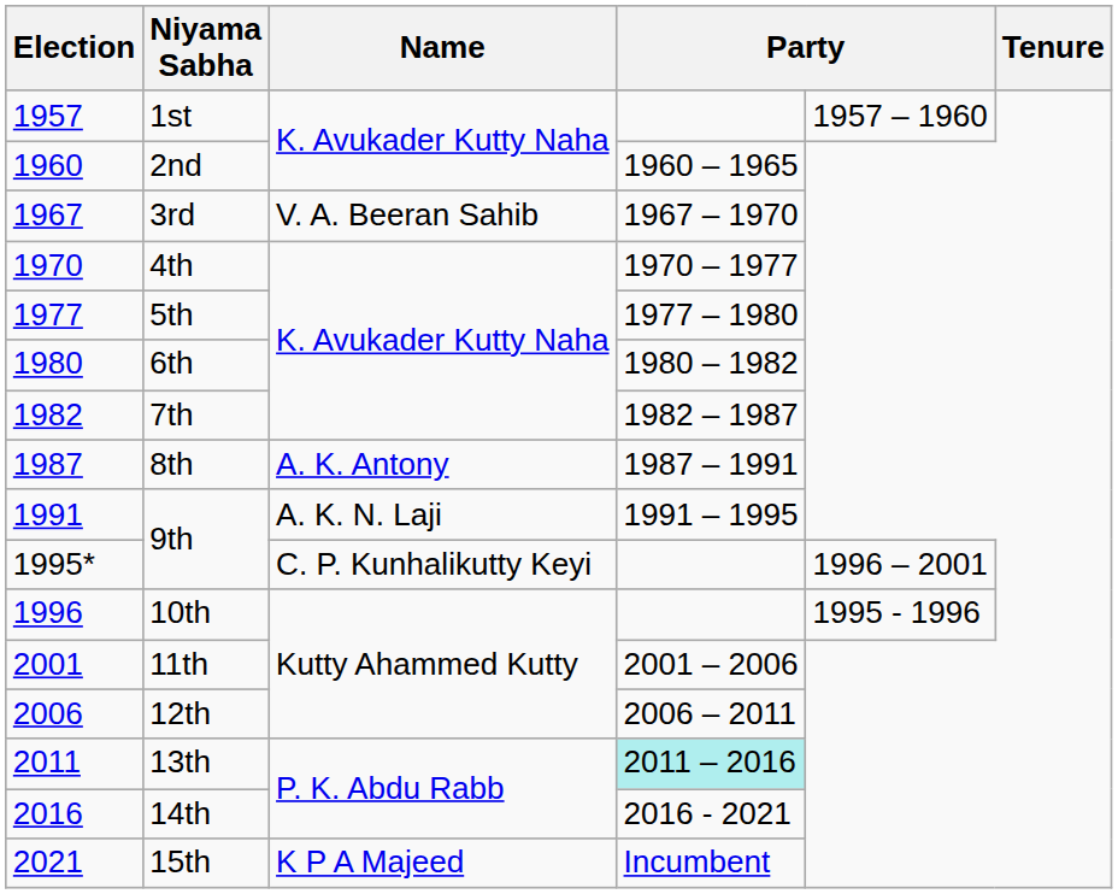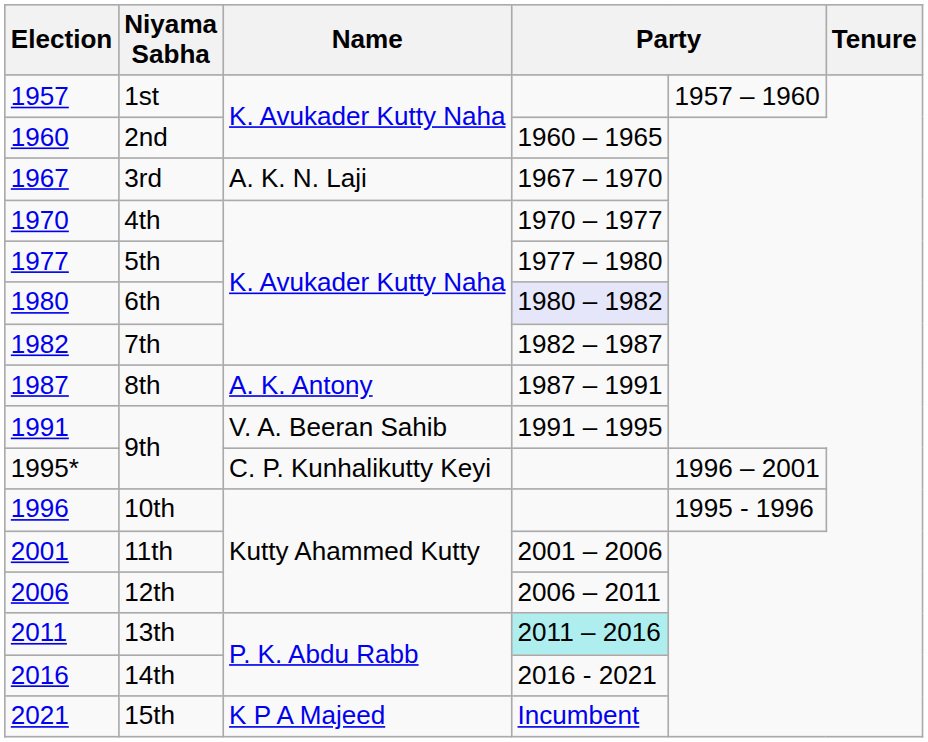 <table class="wikitable sortable">
 <tr>
 <th>Election</th>
 <th>Niyama<br>Sabha</th>
 <th>Name</th>
 <th colspan="2">Party</th>
 <th>Tenure</th>
 </tr>
 <tr>
 <td><a href='#'>1957</a></td>
 <td>1st</td>
 <td rowspan="2"><a href='#'>K. Avukader Kutty Naha</a></td>
 <td></td>
 <td>1957 – 1960</td>
 </tr>
 <tr>
 <td><a href='#'>1960</a></td>
 <td>2nd</td>
 <td>1960 – 1965</td>
 </tr>
 <tr>
 <td><a href='#'>1967</a></td>
 <td>3rd</td>
-<td>V. A. Beeran Sahib</td>
+<td>A. K. N. Laji</td>
 <td>1967 – 1970</td>
 </tr>
 <tr>
 <td><a href='#'>1970</a></td>
 <td>4th</td>
 <td rowspan="4"><a href='#'>K. Avukader Kutty Naha</a></td>
 <td>1970 – 1977</td>
 </tr>
 <tr>
 <td><a href='#'>1977</a></td>
 <td>5th</td>
 <td>1977 – 1980</td>
 </tr>
 <tr>
 <td><a href='#'>1980</a></td>
 <td>6th</td>
-<td>1980 – 1982</td>
+<td style="background: lavender;">1980 – 1982</td>
 </tr>
 <tr>
 <td><a href='#'>1982</a></td>
 <td>7th</td>
 <td>1982 – 1987</td>
 </tr>
 <tr>
 <td><a href='#'>1987</a></td>
 <td>8th</td>
 <td><a href='#'>A. K. Antony</a></td>
 <td>1987 – 1991</td>
 </tr>
 <tr>
 <td><a href='#'>1991</a></td>
 <td rowspan="2">9th</td>
-<td>A. K. N. Laji</td>
+<td>V. A. Beeran Sahib</td>
 <td>1991 – 1995</td>
 </tr>
 <tr>
 <td>1995*</td>
 <td>C. P. Kunhalikutty Keyi</td>
 <td></td>
 <td>1996 – 2001</td>
 </tr>
 <tr>
 <td><a href='#'>1996</a></td>
 <td>10th</td>
 <td rowspan="3">Kutty Ahammed Kutty</td>
 <td></td>
 <td>1995 - 1996</td>
 </tr>
 <tr>
 <td><a href='#'>2001</a></td>
 <td>11th</td>
 <td>2001 – 2006</td>
 </tr>
 <tr>
 <td><a href='#'>2006</a></td>
 <td>12th</td>
 <td>2006 – 2011</td>
 </tr>
 <tr>
 <td><a href='#'>2011</a></td>
 <td>13th</td>
 <td rowspan="2"><a href='#'>P. K. Abdu Rabb</a></td>
 <td style="background: paleturquoise;">2011 – 2016</td>
 </tr>
 <tr>
 <td><a href='#'>2016</a></td>
 <td>14th</td>
 <td>2016 - 2021</td>
 </tr>
 <tr>
 <td><a href='#'>2021</a></td>
 <td>15th</td>
 <td rowspan="2"><a href='#'>K P A Majeed</a></td>
 <td><a href='#'>Incumbent</a></td>
 </tr>
 </table>
